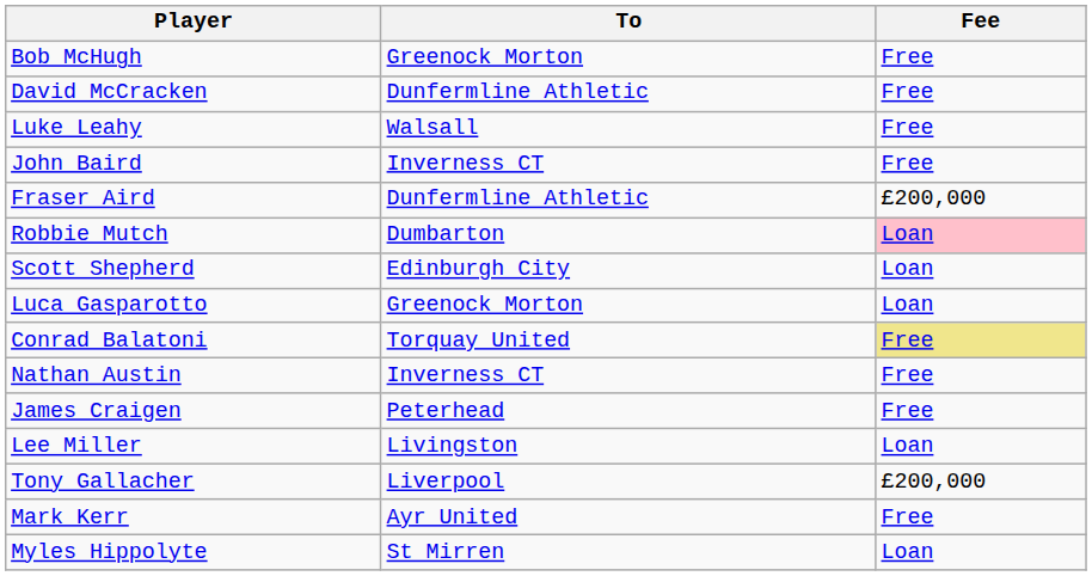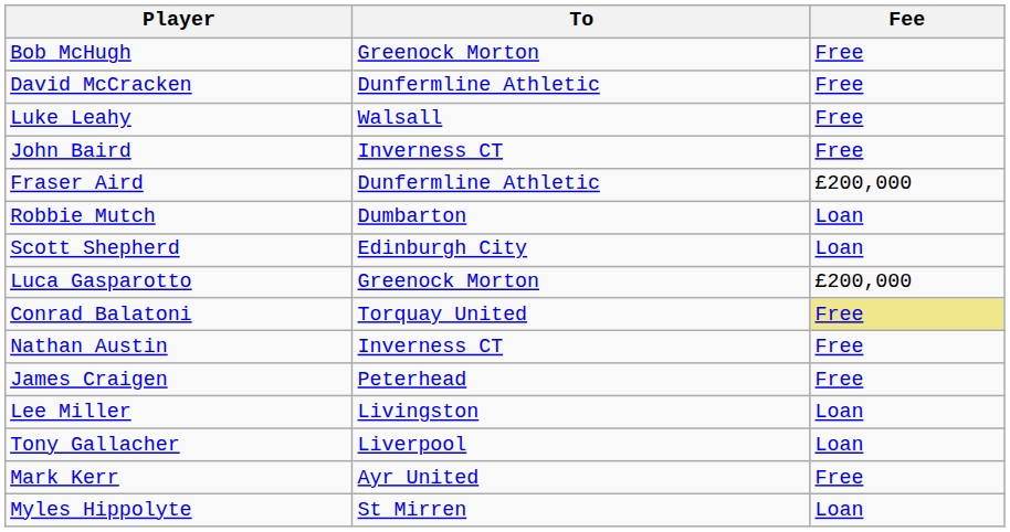 <table class="wikitable" style="text-align:center; font-size:95%;width:98%; text-align:left">
 <tr>
 <th>Player</th>
 <th>To</th>
 <th>Fee</th>
 </tr>
 <tr>
 <td> <a href='#'>Bob McHugh</a></td>
 <td> <a href='#'>Greenock Morton</a></td>
 <td><a href='#'>Free</a></td>
 </tr>
 <tr>
 <td> <a href='#'>David McCracken</a></td>
 <td> <a href='#'>Dunfermline Athletic</a></td>
 <td><a href='#'>Free</a></td>
 </tr>
 <tr>
 <td> <a href='#'>Luke Leahy</a></td>
 <td> <a href='#'>Walsall</a></td>
 <td><a href='#'>Free</a></td>
 </tr>
 <tr>
 <td> <a href='#'>John Baird</a></td>
 <td> <a href='#'>Inverness CT</a></td>
 <td><a href='#'>Free</a></td>
 </tr>
 <tr>
 <td> <a href='#'>Fraser Aird</a></td>
 <td> <a href='#'>Dunfermline Athletic</a></td>
 <td>£200,000</td>
 </tr>
 <tr>
 <td> <a href='#'>Robbie Mutch</a></td>
 <td> <a href='#'>Dumbarton</a></td>
-<td style="background: pink;"><a href='#'>Loan</a></td>
+<td><a href='#'>Loan</a></td>
 </tr>
 <tr>
 <td> <a href='#'>Scott Shepherd</a></td>
 <td> <a href='#'>Edinburgh City</a></td>
 <td><a href='#'>Loan</a></td>
 </tr>
 <tr>
 <td> <a href='#'>Luca Gasparotto</a></td>
 <td> <a href='#'>Greenock Morton</a></td>
-<td><a href='#'>Loan</a></td>
+<td>£200,000</td>
 </tr>
 <tr>
 <td> <a href='#'>Conrad Balatoni</a></td>
 <td> <a href='#'>Torquay United</a></td>
 <td style="background: khaki;"><a href='#'>Free</a></td>
 </tr>
 <tr>
 <td> <a href='#'>Nathan Austin</a></td>
 <td> <a href='#'>Inverness CT</a></td>
 <td><a href='#'>Free</a></td>
 </tr>
 <tr>
 <td> <a href='#'>James Craigen</a></td>
 <td> <a href='#'>Peterhead</a></td>
 <td><a href='#'>Free</a></td>
 </tr>
 <tr>
 <td> <a href='#'>Lee Miller</a></td>
 <td> <a href='#'>Livingston</a></td>
 <td><a href='#'>Loan</a></td>
 </tr>
 <tr>
 <td> <a href='#'>Tony Gallacher</a></td>
 <td> <a href='#'>Liverpool</a></td>
-<td>£200,000</td>
+<td><a href='#'>Loan</a></td>
 </tr>
 <tr>
 <td> <a href='#'>Mark Kerr</a></td>
 <td> <a href='#'>Ayr United</a></td>
 <td><a href='#'>Free</a></td>
 </tr>
 <tr>
 <td> <a href='#'>Myles Hippolyte</a></td>
 <td> <a href='#'>St Mirren</a></td>
 <td><a href='#'>Loan</a></td>
 </tr>
 </table>
